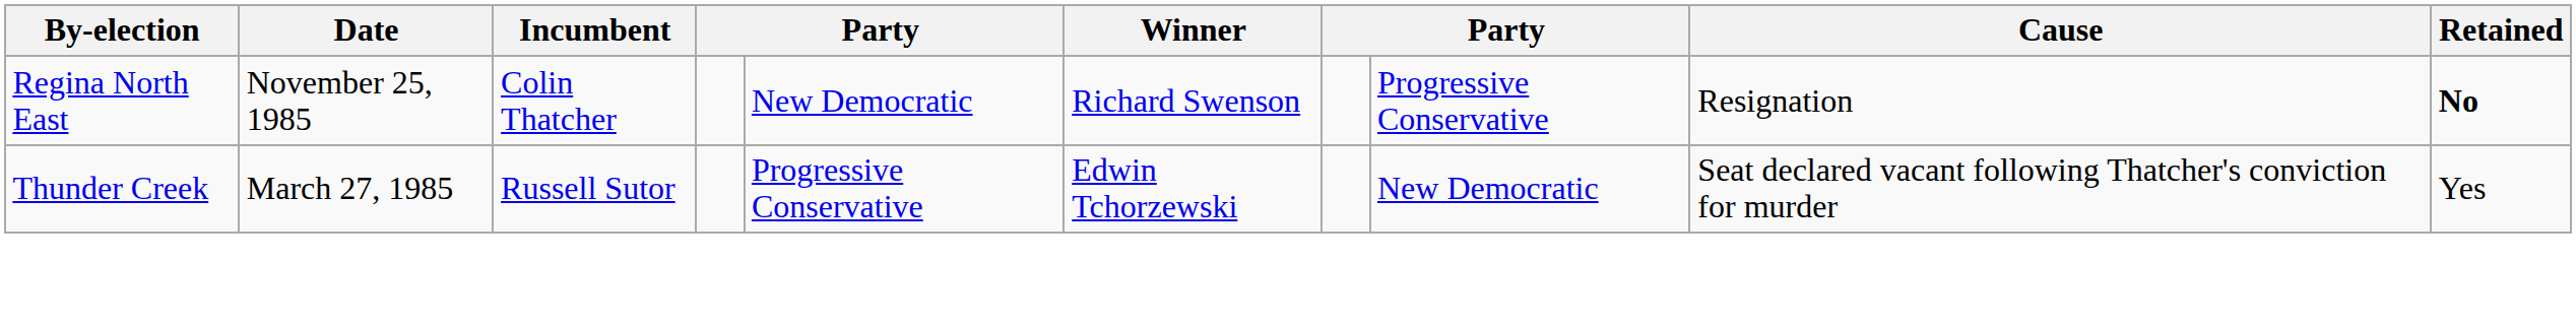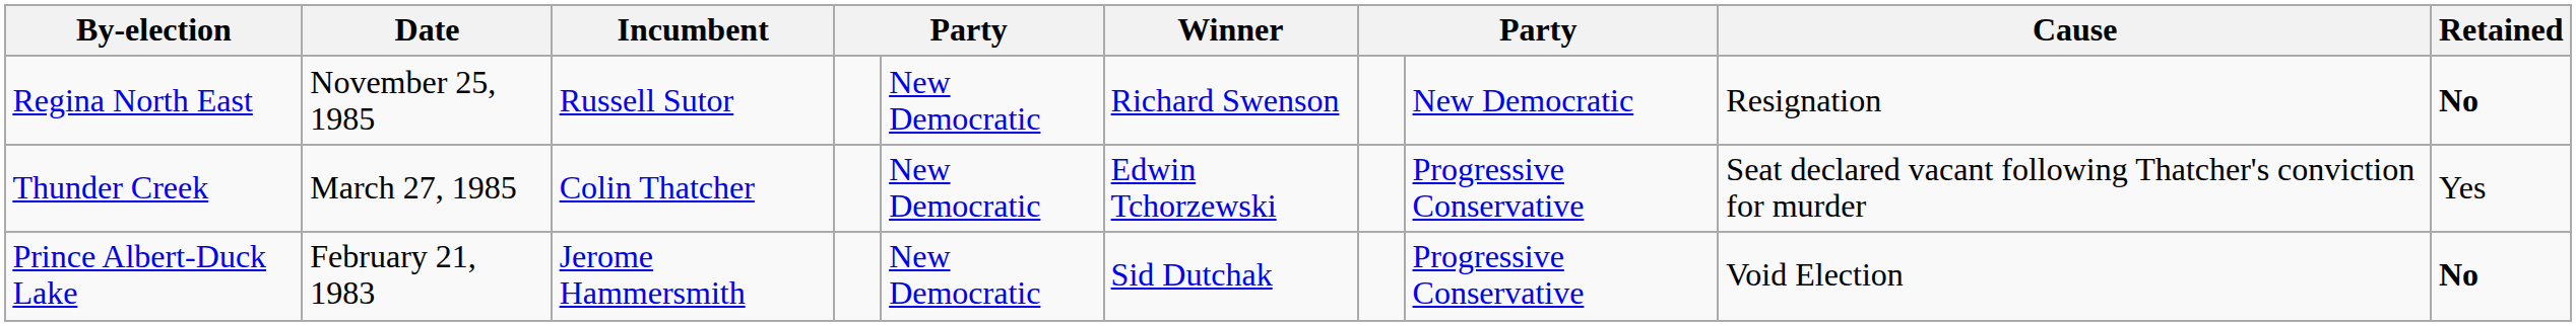 <table class=wikitable style="width:100%">
 <tr>
 <th>By-election</th>
 <th>Date</th>
 <th>Incumbent</th>
 <th colspan=2>Party</th>
 <th>Winner</th>
 <th colspan=2>Party</th>
 <th>Cause</th>
 <th>Retained</th>
 </tr>
 <tr>
 <td><a href='#'>Regina North East</a></td>
 <td>November 25, 1985</td>
-<td><a href='#'>Colin Thatcher</a></td>
+<td><a href='#'>Russell Sutor</a></td>
 <td>    </td>
 <td><a href='#'>New Democratic</a></td>
 <td><a href='#'>Richard Swenson</a></td>
 <td>    </td>
-<td><a href='#'>Progressive Conservative</a></td>
+<td><a href='#'>New Democratic</a></td>
 <td>Resignation</td>
 <td><strong>No</strong></td>
 </tr>
 <tr>
 <td><a href='#'>Thunder Creek</a></td>
 <td>March 27, 1985</td>
-<td><a href='#'>Russell Sutor</a></td>
+<td><a href='#'>Colin Thatcher</a></td>
+<td>    </td>
+<td><a href='#'>New Democratic</a></td>
+<td><a href='#'>Edwin Tchorzewski</a></td>
 <td>    </td>
 <td><a href='#'>Progressive Conservative</a></td>
-<td><a href='#'>Edwin Tchorzewski</a></td>
-<td>    </td>
-<td><a href='#'>New Democratic</a></td>
 <td>Seat declared vacant following Thatcher's conviction for murder</td>
 <td>Yes</td>
 </tr>
+<tr>
+<td><a href='#'>Prince Albert-Duck Lake</a></td>
+<td>February 21, 1983</td>
+<td><a href='#'>Jerome Hammersmith</a></td>
+<td>    </td>
+<td><a href='#'>New Democratic</a></td>
+<td><a href='#'>Sid Dutchak</a></td>
+<td>    </td>
+<td><a href='#'>Progressive Conservative</a></td>
+<td>Void Election</td>
+<td><strong>No</strong></td>
+</tr>
 </table>
